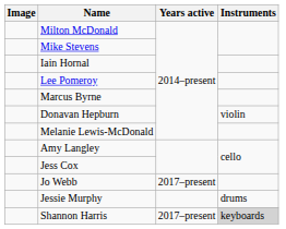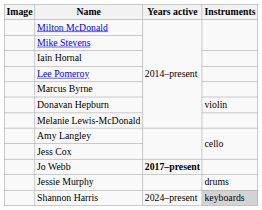 <table class="wikitable">
 <tr>
 <th>Image</th>
 <th>Name</th>
 <th>Years active</th>
 <th>Instruments</th>
 </tr>
 <tr>
 <td></td>
 <td><a href='#'>Milton McDonald</a></td>
 <td rowspan="7">2014–present</td>
 <td rowspan="2"></td>
 </tr>
 <tr>
 <td></td>
 <td><a href='#'>Mike Stevens</a></td>
 </tr>
 <tr>
 <td></td>
 <td>Iain Hornal</td>
 <td></td>
 </tr>
 <tr>
 <td></td>
 <td><a href='#'>Lee Pomeroy</a></td>
 <td></td>
 </tr>
 <tr>
 <td></td>
 <td>Marcus Byrne</td>
 <td></td>
 </tr>
 <tr>
 <td></td>
 <td>Donavan Hepburn</td>
 <td>violin</td>
 </tr>
 <tr>
 <td></td>
 <td>Melanie Lewis-McDonald</td>
 <td></td>
 </tr>
 <tr>
 <td></td>
 <td>Amy Langley</td>
 <td rowspan="2"></td>
 <td rowspan="2">cello</td>
 </tr>
 <tr>
 <td></td>
 <td>Jess Cox</td>
 </tr>
 <tr>
 <td></td>
 <td>Jo Webb</td>
-<td>2017–present</td>
+<td><strong>2017–present</strong></td>
 <td></td>
 </tr>
 <tr>
 <td></td>
 <td>Jessie Murphy</td>
 <td></td>
 <td>drums</td>
 </tr>
 <tr>
 <td></td>
 <td>Shannon Harris</td>
-<td>2017–present</td>
+<td>2024–present</td>
 <td style="background: lightgrey;">keyboards</td>
 </tr>
 </table>
